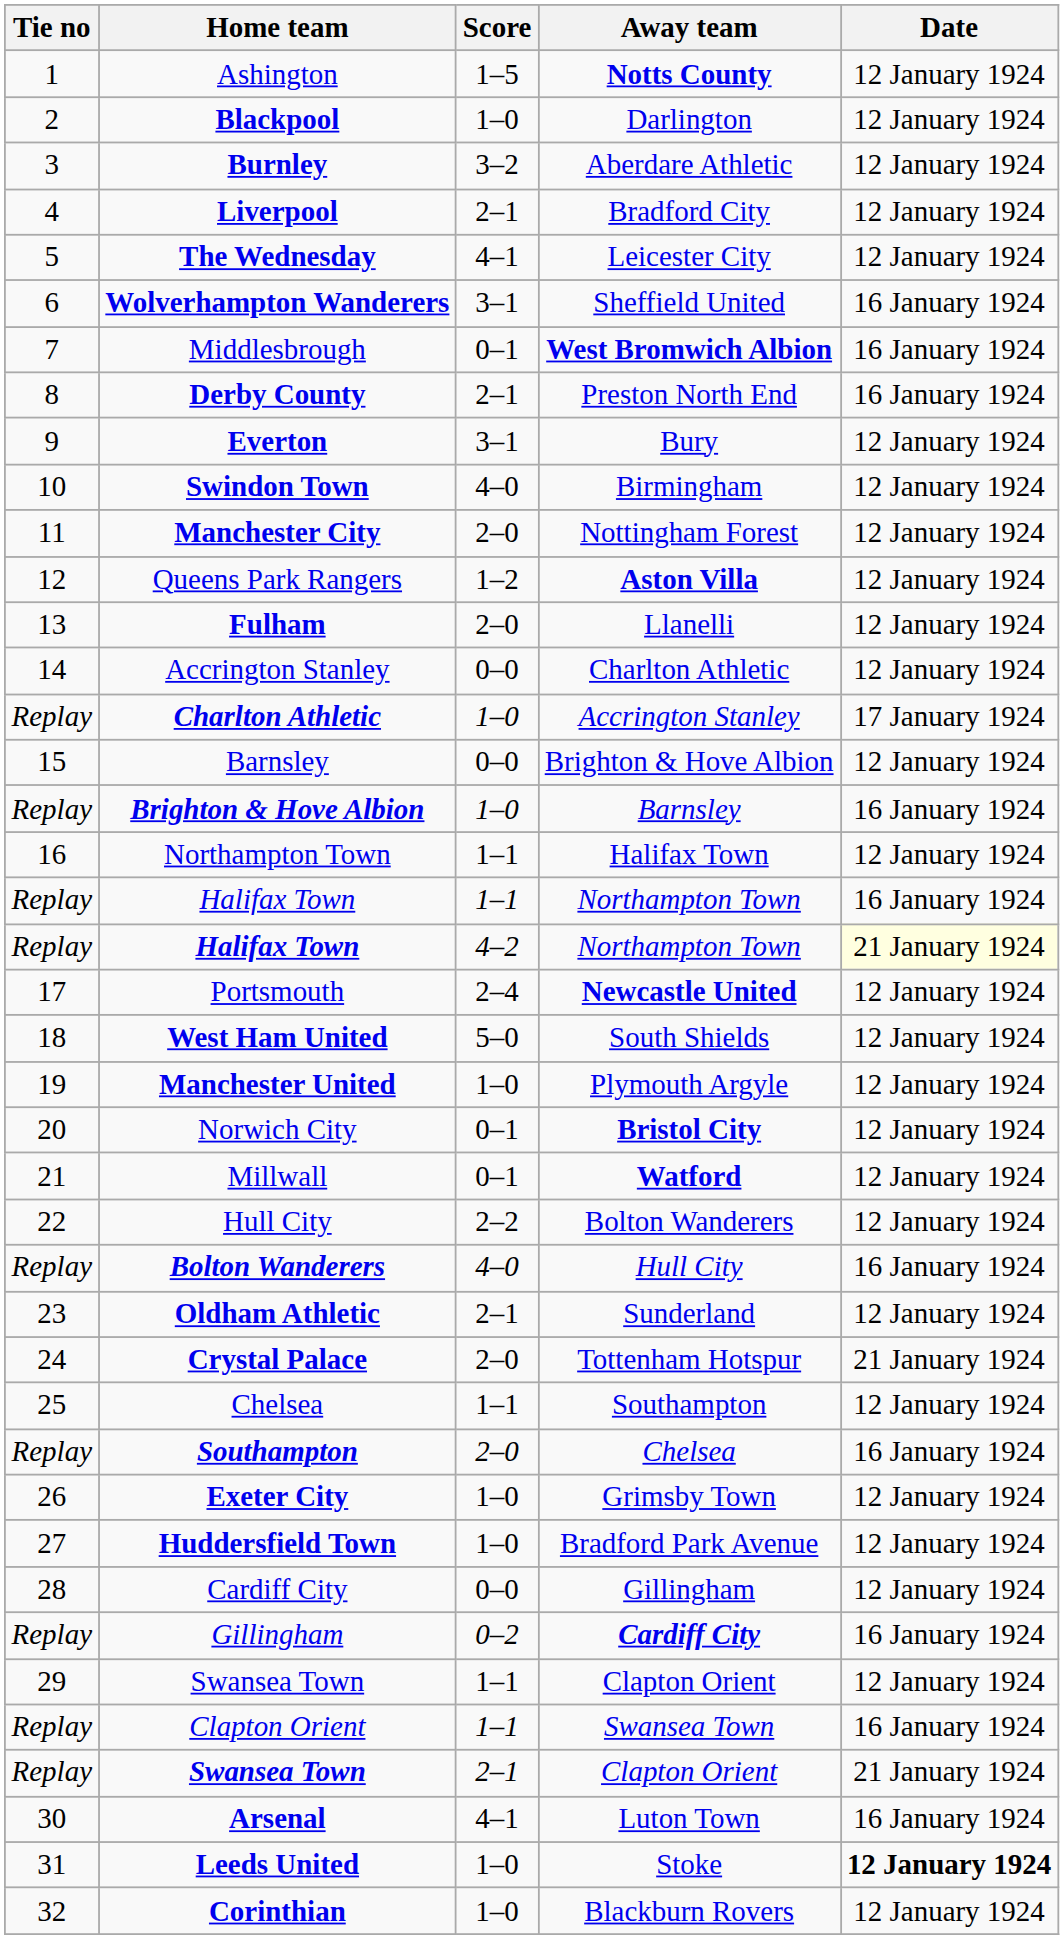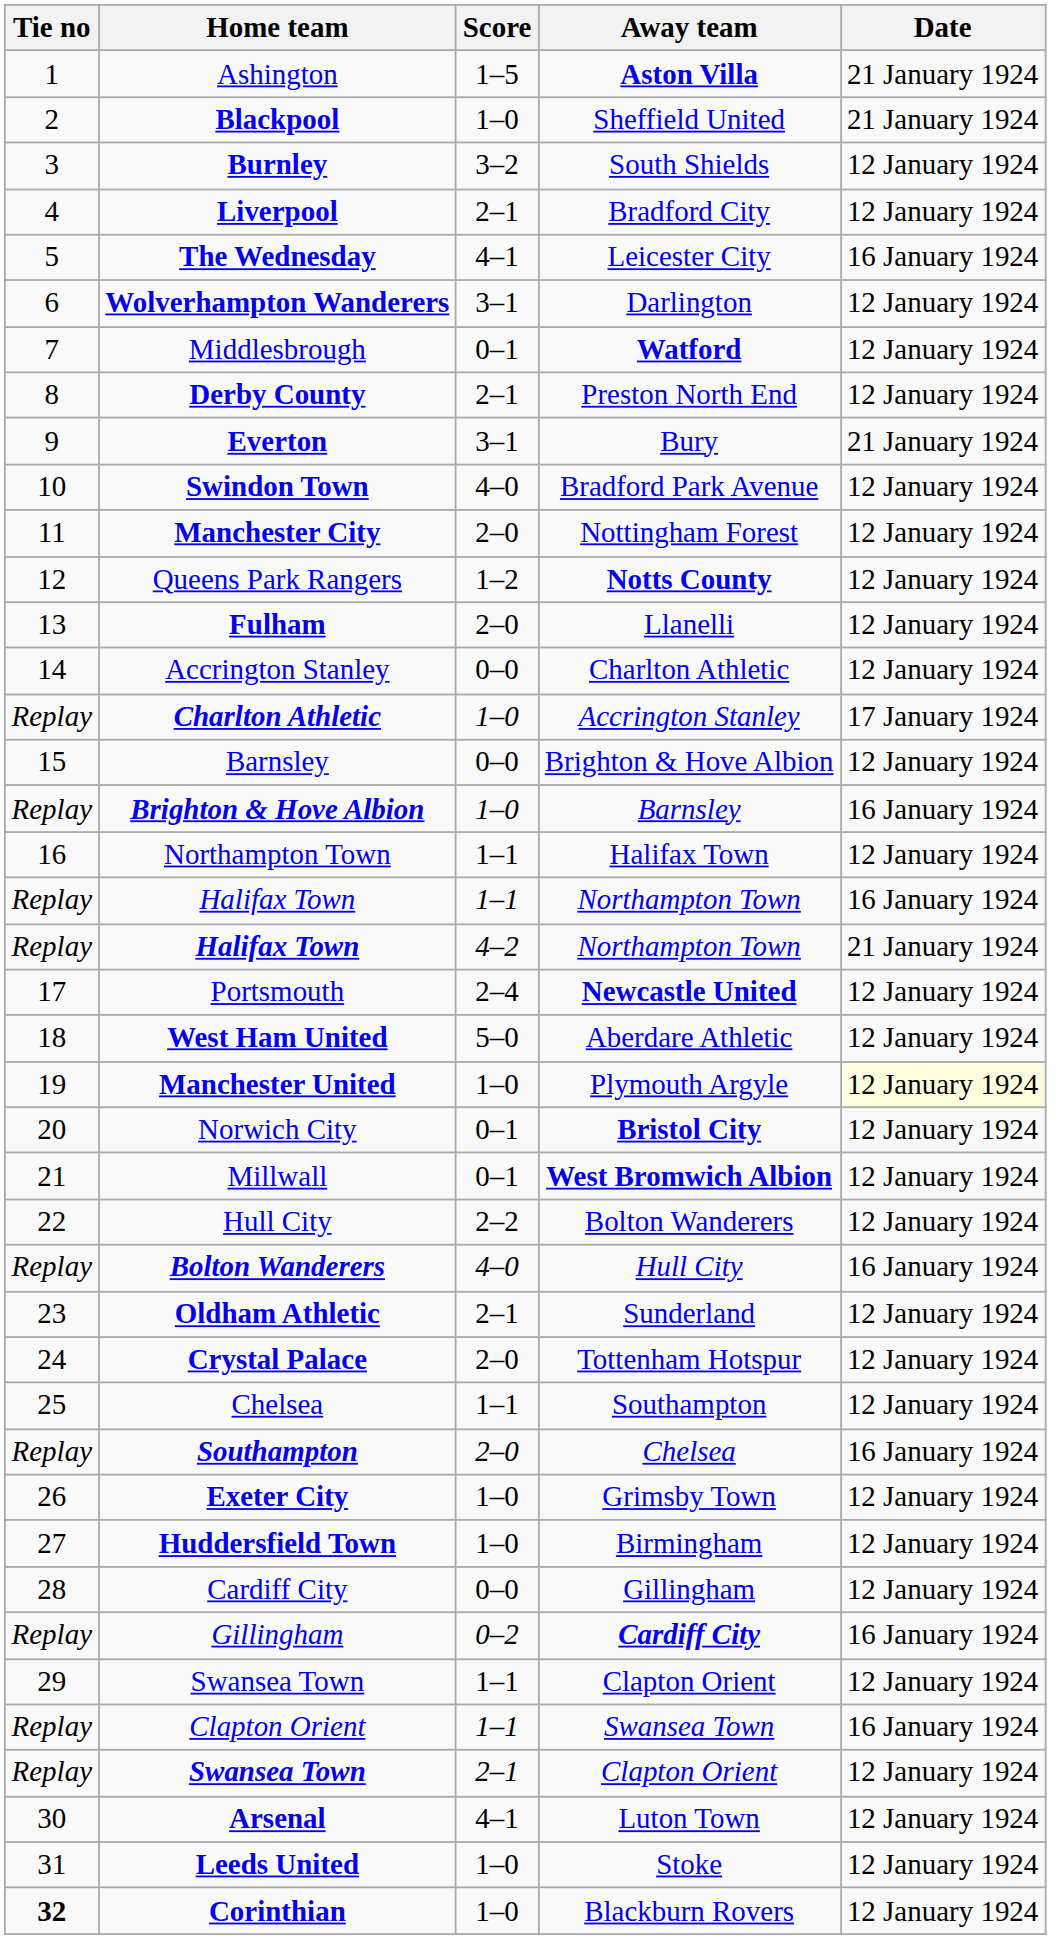 <table class="wikitable" style="text-align: center">
 <tr>
 <th>Tie no</th>
 <th>Home team</th>
 <th>Score</th>
 <th>Away team</th>
 <th>Date</th>
 </tr>
 <tr>
 <td>1</td>
 <td><a href='#'>Ashington</a></td>
 <td>1–5</td>
-<td><strong><a href='#'>Notts County</a></strong></td>
-<td>12 January 1924</td>
+<td><strong><a href='#'>Aston Villa</a></strong></td>
+<td>21 January 1924</td>
 </tr>
 <tr>
 <td>2</td>
 <td><strong><a href='#'>Blackpool</a></strong></td>
 <td>1–0</td>
-<td><a href='#'>Darlington</a></td>
-<td>12 January 1924</td>
+<td><a href='#'>Sheffield United</a></td>
+<td>21 January 1924</td>
 </tr>
 <tr>
 <td>3</td>
 <td><strong><a href='#'>Burnley</a></strong></td>
 <td>3–2</td>
-<td><a href='#'>Aberdare Athletic</a></td>
+<td><a href='#'>South Shields</a></td>
 <td>12 January 1924</td>
 </tr>
 <tr>
 <td>4</td>
 <td><strong><a href='#'>Liverpool</a></strong></td>
 <td>2–1</td>
 <td><a href='#'>Bradford City</a></td>
 <td>12 January 1924</td>
 </tr>
 <tr>
 <td>5</td>
 <td><strong><a href='#'>The Wednesday</a></strong></td>
 <td>4–1</td>
 <td><a href='#'>Leicester City</a></td>
-<td>12 January 1924</td>
+<td>16 January 1924</td>
 </tr>
 <tr>
 <td>6</td>
 <td><strong><a href='#'>Wolverhampton Wanderers</a></strong></td>
 <td>3–1</td>
-<td><a href='#'>Sheffield United</a></td>
-<td>16 January 1924</td>
+<td><a href='#'>Darlington</a></td>
+<td>12 January 1924</td>
 </tr>
 <tr>
 <td>7</td>
 <td><a href='#'>Middlesbrough</a></td>
 <td>0–1</td>
-<td><strong><a href='#'>West Bromwich Albion</a></strong></td>
-<td>16 January 1924</td>
+<td><strong><a href='#'>Watford</a></strong></td>
+<td>12 January 1924</td>
 </tr>
 <tr>
 <td>8</td>
 <td><strong><a href='#'>Derby County</a></strong></td>
 <td>2–1</td>
 <td><a href='#'>Preston North End</a></td>
-<td>16 January 1924</td>
+<td>12 January 1924</td>
 </tr>
 <tr>
 <td>9</td>
 <td><strong><a href='#'>Everton</a></strong></td>
 <td>3–1</td>
 <td><a href='#'>Bury</a></td>
-<td>12 January 1924</td>
+<td>21 January 1924</td>
 </tr>
 <tr>
 <td>10</td>
 <td><strong><a href='#'>Swindon Town</a></strong></td>
 <td>4–0</td>
-<td><a href='#'>Birmingham</a></td>
+<td><a href='#'>Bradford Park Avenue</a></td>
 <td>12 January 1924</td>
 </tr>
 <tr>
 <td>11</td>
 <td><strong><a href='#'>Manchester City</a></strong></td>
 <td>2–0</td>
 <td><a href='#'>Nottingham Forest</a></td>
 <td>12 January 1924</td>
 </tr>
 <tr>
 <td>12</td>
 <td><a href='#'>Queens Park Rangers</a></td>
 <td>1–2</td>
-<td><strong><a href='#'>Aston Villa</a></strong></td>
+<td><strong><a href='#'>Notts County</a></strong></td>
 <td>12 January 1924</td>
 </tr>
 <tr>
 <td>13</td>
 <td><strong><a href='#'>Fulham</a></strong></td>
 <td>2–0</td>
 <td><a href='#'>Llanelli</a></td>
 <td>12 January 1924</td>
 </tr>
 <tr>
 <td>14</td>
 <td><a href='#'>Accrington Stanley</a></td>
 <td>0–0</td>
 <td><a href='#'>Charlton Athletic</a></td>
 <td>12 January 1924</td>
 </tr>
 <tr>
 <td><em>Replay</em></td>
 <td><strong><em><a href='#'>Charlton Athletic</a></em></strong></td>
 <td><em>1–0</em></td>
 <td><em><a href='#'>Accrington Stanley</a></em></td>
 <td>17 January 1924</td>
 </tr>
 <tr>
 <td>15</td>
 <td><a href='#'>Barnsley</a></td>
 <td>0–0</td>
 <td><a href='#'>Brighton & Hove Albion</a></td>
 <td>12 January 1924</td>
 </tr>
 <tr>
 <td><em>Replay</em></td>
 <td><strong><em><a href='#'>Brighton & Hove Albion</a></em></strong></td>
 <td><em>1–0</em></td>
 <td><em><a href='#'>Barnsley</a></em></td>
 <td>16 January 1924</td>
 </tr>
 <tr>
 <td>16</td>
 <td><a href='#'>Northampton Town</a></td>
 <td>1–1</td>
 <td><a href='#'>Halifax Town</a></td>
 <td>12 January 1924</td>
 </tr>
 <tr>
 <td><em>Replay</em></td>
 <td><em><a href='#'>Halifax Town</a></em></td>
 <td><em>1–1</em></td>
 <td><em><a href='#'>Northampton Town</a></em></td>
 <td>16 January 1924</td>
 </tr>
 <tr>
 <td><em>Replay</em></td>
 <td><strong><em><a href='#'>Halifax Town</a></em></strong></td>
 <td><em>4–2</em></td>
 <td><em><a href='#'>Northampton Town</a></em></td>
-<td style="background: lightyellow;">21 January 1924</td>
+<td>21 January 1924</td>
 </tr>
 <tr>
 <td>17</td>
 <td><a href='#'>Portsmouth</a></td>
 <td>2–4</td>
 <td><strong><a href='#'>Newcastle United</a></strong></td>
 <td>12 January 1924</td>
 </tr>
 <tr>
 <td>18</td>
 <td><strong><a href='#'>West Ham United</a></strong></td>
 <td>5–0</td>
-<td><a href='#'>South Shields</a></td>
+<td><a href='#'>Aberdare Athletic</a></td>
 <td>12 January 1924</td>
 </tr>
 <tr>
 <td>19</td>
 <td><strong><a href='#'>Manchester United</a></strong></td>
 <td>1–0</td>
 <td><a href='#'>Plymouth Argyle</a></td>
-<td>12 January 1924</td>
+<td style="background: lightyellow;">12 January 1924</td>
 </tr>
 <tr>
 <td>20</td>
 <td><a href='#'>Norwich City</a></td>
 <td>0–1</td>
 <td><strong><a href='#'>Bristol City</a></strong></td>
 <td>12 January 1924</td>
 </tr>
 <tr>
 <td>21</td>
 <td><a href='#'>Millwall</a></td>
 <td>0–1</td>
-<td><strong><a href='#'>Watford</a></strong></td>
+<td><strong><a href='#'>West Bromwich Albion</a></strong></td>
 <td>12 January 1924</td>
 </tr>
 <tr>
 <td>22</td>
 <td><a href='#'>Hull City</a></td>
 <td>2–2</td>
 <td><a href='#'>Bolton Wanderers</a></td>
 <td>12 January 1924</td>
 </tr>
 <tr>
 <td><em>Replay</em></td>
 <td><strong><em><a href='#'>Bolton Wanderers</a></em></strong></td>
 <td><em>4–0</em></td>
 <td><em><a href='#'>Hull City</a></em></td>
 <td>16 January 1924</td>
 </tr>
 <tr>
 <td>23</td>
 <td><strong><a href='#'>Oldham Athletic</a></strong></td>
 <td>2–1</td>
 <td><a href='#'>Sunderland</a></td>
 <td>12 January 1924</td>
 </tr>
 <tr>
 <td>24</td>
 <td><strong><a href='#'>Crystal Palace</a></strong></td>
 <td>2–0</td>
 <td><a href='#'>Tottenham Hotspur</a></td>
-<td>21 January 1924</td>
+<td>12 January 1924</td>
 </tr>
 <tr>
 <td>25</td>
 <td><a href='#'>Chelsea</a></td>
 <td>1–1</td>
 <td><a href='#'>Southampton</a></td>
 <td>12 January 1924</td>
 </tr>
 <tr>
 <td><em>Replay</em></td>
 <td><strong><em><a href='#'>Southampton</a></em></strong></td>
 <td><em>2–0</em></td>
 <td><em><a href='#'>Chelsea</a></em></td>
 <td>16 January 1924</td>
 </tr>
 <tr>
 <td>26</td>
 <td><strong><a href='#'>Exeter City</a></strong></td>
 <td>1–0</td>
 <td><a href='#'>Grimsby Town</a></td>
 <td>12 January 1924</td>
 </tr>
 <tr>
 <td>27</td>
 <td><strong><a href='#'>Huddersfield Town</a></strong></td>
 <td>1–0</td>
-<td><a href='#'>Bradford Park Avenue</a></td>
+<td><a href='#'>Birmingham</a></td>
 <td>12 January 1924</td>
 </tr>
 <tr>
 <td>28</td>
 <td><a href='#'>Cardiff City</a></td>
 <td>0–0</td>
 <td><a href='#'>Gillingham</a></td>
 <td>12 January 1924</td>
 </tr>
 <tr>
 <td><em>Replay</em></td>
 <td><em><a href='#'>Gillingham</a></em></td>
 <td><em>0–2</em></td>
 <td><strong><em><a href='#'>Cardiff City</a></em></strong></td>
 <td>16 January 1924</td>
 </tr>
 <tr>
 <td>29</td>
 <td><a href='#'>Swansea Town</a></td>
 <td>1–1</td>
 <td><a href='#'>Clapton Orient</a></td>
 <td>12 January 1924</td>
 </tr>
 <tr>
 <td><em>Replay</em></td>
 <td><em><a href='#'>Clapton Orient</a></em></td>
 <td><em>1–1</em></td>
 <td><em><a href='#'>Swansea Town</a></em></td>
 <td>16 January 1924</td>
 </tr>
 <tr>
 <td><em>Replay</em></td>
 <td><strong><em><a href='#'>Swansea Town</a></em></strong></td>
 <td><em>2–1</em></td>
 <td><em><a href='#'>Clapton Orient</a></em></td>
-<td>21 January 1924</td>
+<td>12 January 1924</td>
 </tr>
 <tr>
 <td>30</td>
 <td><strong><a href='#'>Arsenal</a></strong></td>
 <td>4–1</td>
 <td><a href='#'>Luton Town</a></td>
-<td>16 January 1924</td>
+<td>12 January 1924</td>
 </tr>
 <tr>
 <td>31</td>
 <td><strong><a href='#'>Leeds United</a></strong></td>
 <td>1–0</td>
 <td><a href='#'>Stoke</a></td>
-<td><strong>12 January 1924</strong></td>
+<td>12 January 1924</td>
 </tr>
 <tr>
-<td>32</td>
+<td><strong>32</strong></td>
 <td><strong><a href='#'>Corinthian</a></strong></td>
 <td>1–0</td>
 <td><a href='#'>Blackburn Rovers</a></td>
 <td>12 January 1924</td>
 </tr>
 <tr>
 </tr>
 </table>
